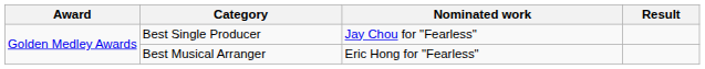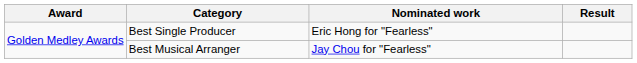 <table class="wikitable">
 <tr>
 <th>Award</th>
 <th width="250">Category</th>
 <th width="350">Nominated work</th>
 <th width="90">Result</th>
 </tr>
 <tr>
 <td rowspan="2"><a href='#'>Golden Medley Awards</a></td>
 <td>Best Single Producer</td>
-<td><a href='#'>Jay Chou</a> for "Fearless"</td>
+<td>Eric Hong for "Fearless"</td>
 <td></td>
 </tr>
 <tr>
 <td>Best Musical Arranger</td>
-<td>Eric Hong for "Fearless"</td>
+<td><a href='#'>Jay Chou</a> for "Fearless"</td>
 <td></td>
 </tr>
 </table>
